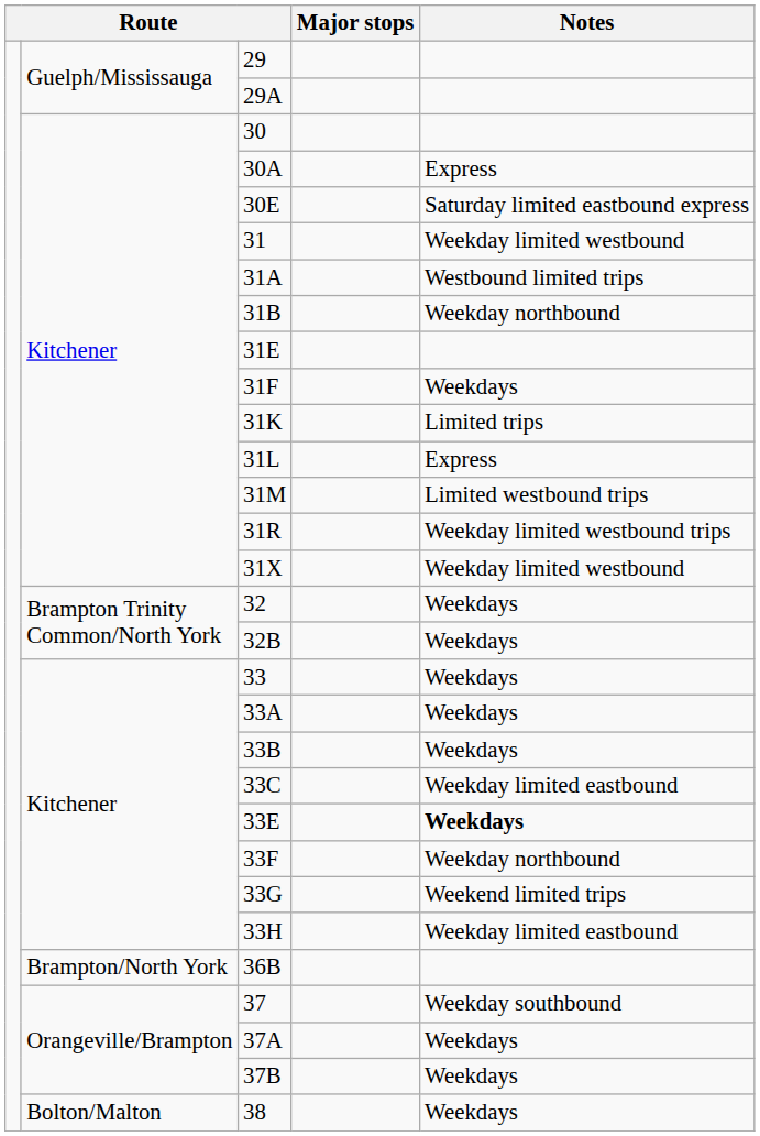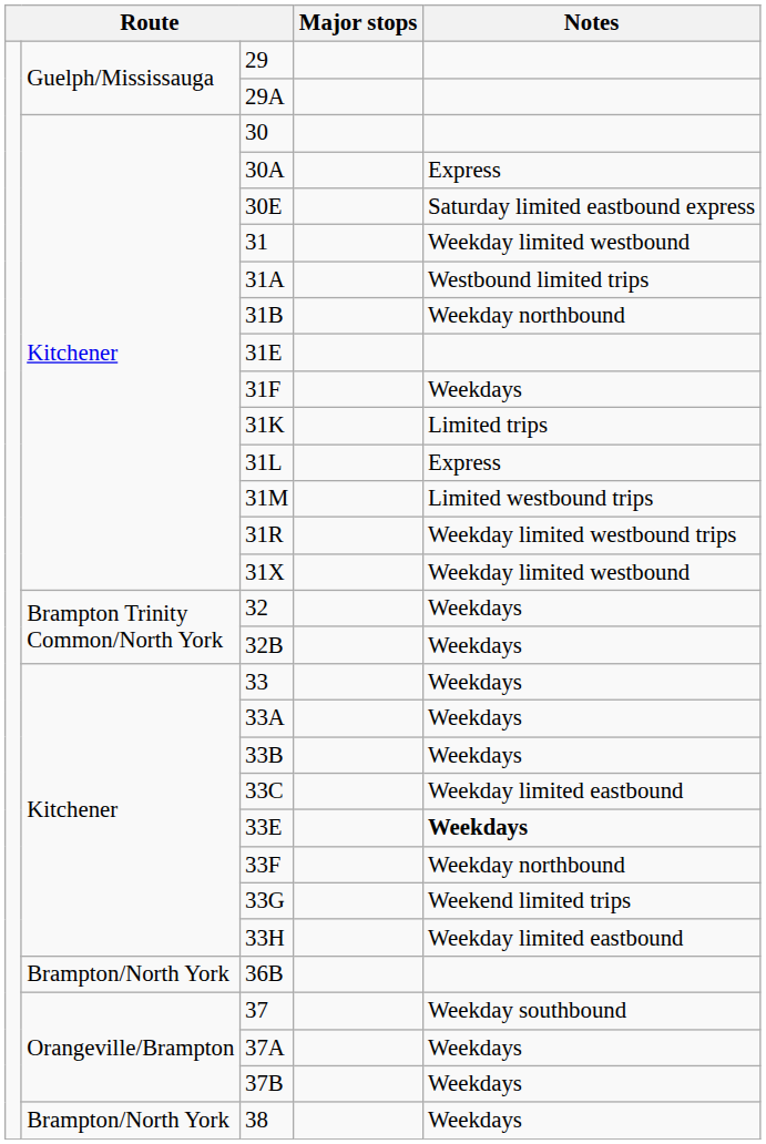 <table class="wikitable">
 <tr>
 <th colspan=3>Route</th>
 <th>Major stops</th>
 <th>Notes</th>
 </tr>
 <tr>
 <td rowspan=33 bgcolor=> </td>
 <td rowspan=2>Guelph/Mississauga</td>
 <td>29</td>
 <td></td>
 <td></td>
 </tr>
 <tr>
 <td>29A</td>
 <td></td>
 <td></td>
 </tr>
 <tr>
 <td rowspan=13><a href='#'>Kitchener</a></td>
 <td>30</td>
 <td></td>
 <td></td>
 </tr>
 <tr>
 <td>30A</td>
 <td></td>
 <td>Express</td>
 </tr>
 <tr>
 <td>30E</td>
 <td></td>
 <td>Saturday limited eastbound express</td>
 </tr>
 <tr>
 <td>31</td>
 <td></td>
 <td>Weekday limited westbound</td>
 </tr>
 <tr>
 <td>31A</td>
 <td></td>
 <td>Westbound limited trips</td>
 </tr>
 <tr>
 <td>31B</td>
 <td></td>
 <td>Weekday northbound</td>
 </tr>
 <tr>
 <td>31E</td>
 <td></td>
 <td></td>
 </tr>
 <tr>
 <td>31F</td>
 <td></td>
 <td>Weekdays</td>
 </tr>
 <tr>
 <td>31K</td>
 <td></td>
 <td>Limited trips</td>
 </tr>
 <tr>
 <td>31L</td>
 <td></td>
 <td>Express</td>
 </tr>
 <tr>
 <td>31M</td>
 <td></td>
 <td>Limited westbound trips</td>
 </tr>
 <tr>
 <td>31R</td>
 <td></td>
 <td>Weekday limited westbound trips</td>
 </tr>
 <tr>
 <td>31X</td>
 <td></td>
 <td>Weekday limited westbound</td>
 </tr>
 <tr>
 <td rowspan=2>Brampton Trinity<br>Common/North York</td>
 <td>32</td>
 <td></td>
 <td>Weekdays</td>
 </tr>
 <tr>
 <td>32B</td>
 <td></td>
 <td>Weekdays</td>
 </tr>
 <tr>
 <td rowspan="8">Kitchener</td>
 <td>33</td>
 <td></td>
 <td>Weekdays</td>
 </tr>
 <tr>
 <td>33A</td>
 <td></td>
 <td>Weekdays</td>
 </tr>
 <tr>
 <td>33B</td>
 <td></td>
 <td>Weekdays</td>
 </tr>
 <tr>
 <td>33C</td>
 <td></td>
 <td>Weekday limited eastbound</td>
 </tr>
 <tr>
 <td>33E</td>
 <td></td>
 <td><strong>Weekdays</strong></td>
 </tr>
 <tr>
 <td>33F</td>
 <td></td>
 <td>Weekday northbound</td>
 </tr>
 <tr>
 <td>33G</td>
 <td></td>
 <td>Weekend limited trips</td>
 </tr>
 <tr>
 <td>33H</td>
 <td></td>
 <td>Weekday limited eastbound</td>
 </tr>
 <tr>
 <td rowspan=1>Brampton/North York</td>
 <td>36B</td>
 <td></td>
 <td></td>
 </tr>
 <tr>
 <td rowspan=3>Orangeville/Brampton</td>
 <td>37</td>
 <td></td>
 <td>Weekday southbound</td>
 </tr>
 <tr>
 <td>37A</td>
 <td></td>
 <td>Weekdays</td>
 </tr>
 <tr>
 <td>37B</td>
 <td></td>
 <td>Weekdays</td>
 </tr>
 <tr>
-<td>Bolton/Malton</td>
+<td rowspan=1>Brampton/North York</td>
 <td>38</td>
 <td></td>
 <td>Weekdays</td>
 </tr>
 </table>
